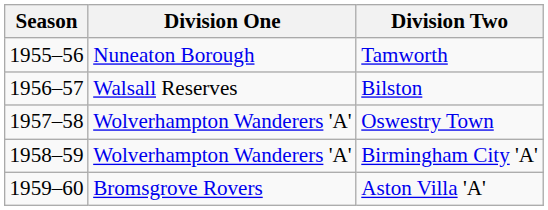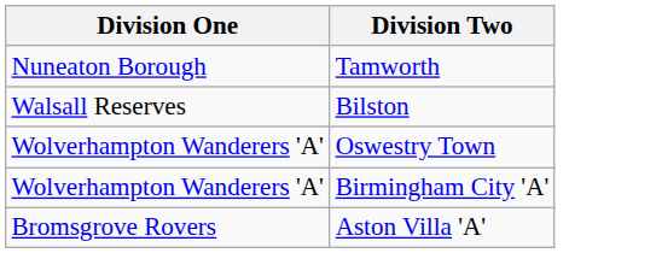 <table class="wikitable" style="text-align: left">
 <tr>
-<th>Season</th>
 <th>Division One</th>
 <th>Division Two</th>
 </tr>
 <tr>
-<td>1955–56</td>
 <td><a href='#'>Nuneaton Borough</a></td>
 <td><a href='#'>Tamworth</a></td>
 </tr>
 <tr>
-<td>1956–57</td>
 <td><a href='#'>Walsall</a> Reserves</td>
 <td><a href='#'>Bilston</a></td>
 </tr>
 <tr>
-<td>1957–58</td>
 <td><a href='#'>Wolverhampton Wanderers</a> 'A'</td>
 <td><a href='#'>Oswestry Town</a></td>
 </tr>
 <tr>
-<td>1958–59</td>
 <td><a href='#'>Wolverhampton Wanderers</a> 'A'</td>
 <td><a href='#'>Birmingham City</a> 'A'</td>
 </tr>
 <tr>
-<td>1959–60</td>
 <td><a href='#'>Bromsgrove Rovers</a></td>
 <td><a href='#'>Aston Villa</a> 'A'</td>
 </tr>
 </table>
